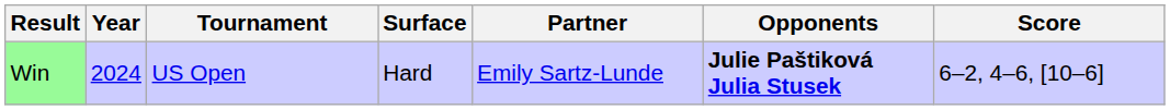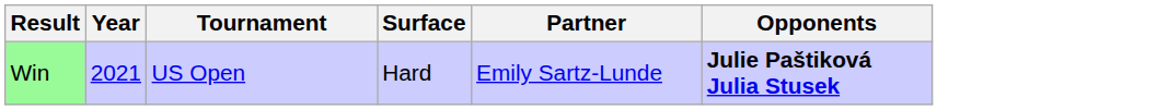 <table class="wikitable" style=font-size:97%>
 <tr>
 <th>Result</th>
 <th>Year</th>
 <th width=150>Tournament</th>
 <th>Surface</th>
 <th width=150>Partner</th>
 <th width=150>Opponents</th>
-<th width=150>Score</th>
 </tr>
 <tr style="background:#ccf;">
 <td bgcolor=98fb98>Win</td>
-<td><a href='#'>2024</a></td>
+<td><a href='#'>2021</a></td>
 <td><a href='#'>US Open</a></td>
 <td>Hard</td>
 <td> <a href='#'>Emily Sartz-Lunde</a></td>
 <td><strong> Julie Paštiková <br> <a href='#'>Julia Stusek</a></strong></td>
-<td>6–2, 4–6, [10–6]</td>
 </tr>
 </table>
